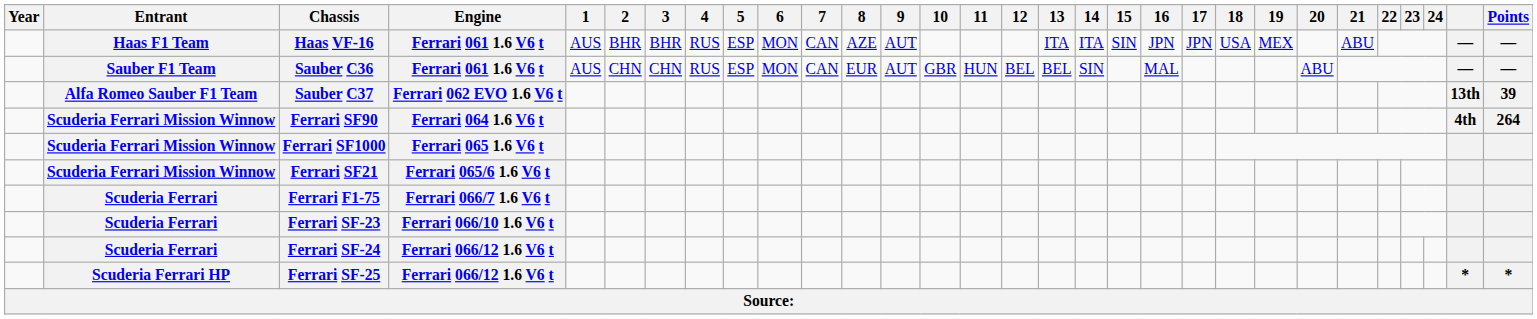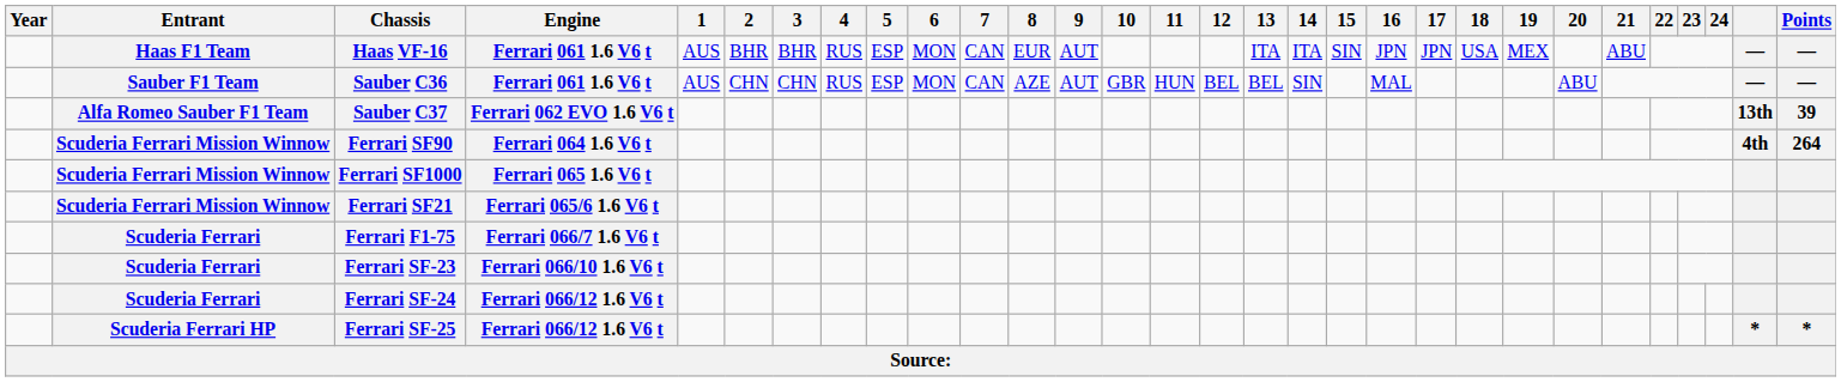 <table class="wikitable" style="text-align:center; font-size:85%">
 <tr>
 <th>Year</th>
 <th>Entrant</th>
 <th>Chassis</th>
 <th>Engine</th>
 <th>1</th>
 <th>2</th>
 <th>3</th>
 <th>4</th>
 <th>5</th>
 <th>6</th>
 <th>7</th>
 <th>8</th>
 <th>9</th>
 <th>10</th>
 <th>11</th>
 <th>12</th>
 <th>13</th>
 <th>14</th>
 <th>15</th>
 <th>16</th>
 <th>17</th>
 <th>18</th>
 <th>19</th>
 <th>20</th>
 <th>21</th>
 <th>22</th>
 <th>23</th>
 <th>24</th>
 <th></th>
 <th><a href='#'>Points</a></th>
 </tr>
 <tr>
 <td></td>
 <th nowrap><a href='#'>Haas F1 Team</a></th>
 <th nowrap><a href='#'>Haas</a> <a href='#'>VF-16</a></th>
 <th nowrap><a href='#'>Ferrari</a> <a href='#'>061</a> 1.6 <a href='#'>V6</a> <a href='#'>t</a></th>
 <td><a href='#'>AUS</a></td>
 <td><a href='#'>BHR</a></td>
 <td><a href='#'>BHR</a></td>
 <td><a href='#'>RUS</a></td>
 <td><a href='#'>ESP</a></td>
 <td><a href='#'>MON</a></td>
 <td><a href='#'>CAN</a></td>
-<td><a href='#'>AZE</a></td>
+<td><a href='#'>EUR</a></td>
 <td><a href='#'>AUT</a></td>
 <td></td>
 <td></td>
 <td></td>
 <td><a href='#'>ITA</a></td>
 <td><a href='#'>ITA</a></td>
 <td><a href='#'>SIN</a></td>
 <td><a href='#'>JPN</a></td>
 <td><a href='#'>JPN</a></td>
 <td><a href='#'>USA</a></td>
 <td><a href='#'>MEX</a></td>
 <td></td>
 <td><a href='#'>ABU</a></td>
 <td colspan="3"></td>
 <th>—</th>
 <th>—</th>
 </tr>
 <tr>
 <td></td>
 <th nowrap><a href='#'>Sauber F1 Team</a></th>
 <th nowrap><a href='#'>Sauber</a> <a href='#'>C36</a></th>
 <th nowrap><a href='#'>Ferrari</a> <a href='#'>061</a> 1.6 <a href='#'>V6</a> <a href='#'>t</a></th>
 <td><a href='#'>AUS</a></td>
 <td><a href='#'>CHN</a></td>
 <td><a href='#'>CHN</a></td>
 <td><a href='#'>RUS</a></td>
 <td><a href='#'>ESP</a></td>
 <td><a href='#'>MON</a></td>
 <td><a href='#'>CAN</a></td>
-<td><a href='#'>EUR</a></td>
+<td><a href='#'>AZE</a></td>
 <td><a href='#'>AUT</a></td>
 <td><a href='#'>GBR</a></td>
 <td><a href='#'>HUN</a></td>
 <td><a href='#'>BEL</a></td>
 <td><a href='#'>BEL</a></td>
 <td><a href='#'>SIN</a></td>
 <td></td>
 <td><a href='#'>MAL</a></td>
 <td></td>
 <td></td>
 <td></td>
 <td><a href='#'>ABU</a></td>
 <td colspan="4"></td>
 <th>—</th>
 <th>—</th>
 </tr>
 <tr>
 <td id=2018R></td>
 <th nowrap><a href='#'>Alfa Romeo Sauber F1 Team</a></th>
 <th nowrap><a href='#'>Sauber</a> <a href='#'>C37</a></th>
 <th nowrap><a href='#'>Ferrari</a> <a href='#'>062 EVO</a> 1.6 <a href='#'>V6</a> <a href='#'>t</a></th>
 <td></td>
 <td></td>
 <td></td>
 <td></td>
 <td></td>
 <td></td>
 <td></td>
 <td></td>
 <td></td>
 <td></td>
 <td></td>
 <td></td>
 <td></td>
 <td></td>
 <td></td>
 <td></td>
 <td></td>
 <td></td>
 <td></td>
 <td></td>
 <td></td>
 <td colspan="3"></td>
 <th>13th</th>
 <th>39</th>
 </tr>
 <tr>
 <td id=2019R></td>
 <th nowrap><a href='#'>Scuderia Ferrari Mission Winnow</a></th>
 <th nowrap><a href='#'>Ferrari</a> <a href='#'>SF90</a></th>
 <th nowrap><a href='#'>Ferrari</a> <a href='#'>064</a> 1.6 <a href='#'>V6</a> <a href='#'>t</a></th>
 <td></td>
 <td></td>
 <td></td>
 <td></td>
 <td></td>
 <td></td>
 <td></td>
 <td></td>
 <td></td>
 <td></td>
 <td></td>
 <td></td>
 <td></td>
 <td></td>
 <td></td>
 <td></td>
 <td></td>
 <td></td>
 <td></td>
 <td></td>
 <td></td>
 <td colspan="3"></td>
 <th>4th</th>
 <th>264</th>
 </tr>
 <tr>
 <td id=2020R></td>
 <th nowrap><a href='#'>Scuderia Ferrari Mission Winnow</a></th>
 <th nowrap><a href='#'>Ferrari</a> <a href='#'>SF1000</a></th>
 <th nowrap><a href='#'>Ferrari</a> <a href='#'>065</a> 1.6 <a href='#'>V6</a> <a href='#'>t</a></th>
 <td></td>
 <td></td>
 <td></td>
 <td></td>
 <td></td>
 <td></td>
 <td></td>
 <td></td>
 <td></td>
 <td></td>
 <td></td>
 <td></td>
 <td></td>
 <td></td>
 <td></td>
 <td></td>
 <td></td>
 <td colspan="7"></td>
 <th></th>
 <th></th>
 </tr>
 <tr>
 <td id=2021R></td>
 <th nowrap><a href='#'>Scuderia Ferrari Mission Winnow</a></th>
 <th nowrap><a href='#'>Ferrari</a> <a href='#'>SF21</a></th>
 <th nowrap><a href='#'>Ferrari</a> <a href='#'>065/6</a> 1.6 <a href='#'>V6</a> <a href='#'>t</a></th>
 <td></td>
 <td></td>
 <td></td>
 <td></td>
 <td></td>
 <td></td>
 <td></td>
 <td></td>
 <td></td>
 <td></td>
 <td></td>
 <td></td>
 <td></td>
 <td></td>
 <td></td>
 <td></td>
 <td></td>
 <td></td>
 <td></td>
 <td></td>
 <td></td>
 <td></td>
 <td colspan="2"></td>
 <th></th>
 <th></th>
 </tr>
 <tr>
 <td id=2022R></td>
 <th nowrap><a href='#'>Scuderia Ferrari</a></th>
 <th nowrap><a href='#'>Ferrari</a> <a href='#'>F1-75</a></th>
 <th nowrap><a href='#'>Ferrari</a> <a href='#'>066/7</a> 1.6 <a href='#'>V6</a> <a href='#'>t</a></th>
 <td></td>
 <td></td>
 <td></td>
 <td></td>
 <td></td>
 <td></td>
 <td></td>
 <td></td>
 <td></td>
 <td></td>
 <td></td>
 <td></td>
 <td></td>
 <td></td>
 <td></td>
 <td></td>
 <td></td>
 <td></td>
 <td></td>
 <td></td>
 <td></td>
 <td></td>
 <td colspan="2"></td>
 <th></th>
 <th></th>
 </tr>
 <tr>
 <td id=2023R></td>
 <th nowrap><a href='#'>Scuderia Ferrari</a></th>
 <th nowrap><a href='#'>Ferrari</a> <a href='#'>SF-23</a></th>
 <th nowrap><a href='#'>Ferrari</a> <a href='#'>066/10</a> 1.6 <a href='#'>V6</a> <a href='#'>t</a></th>
 <td></td>
 <td></td>
 <td></td>
 <td></td>
 <td></td>
 <td></td>
 <td></td>
 <td></td>
 <td></td>
 <td></td>
 <td></td>
 <td></td>
 <td></td>
 <td></td>
 <td></td>
 <td></td>
 <td></td>
 <td></td>
 <td></td>
 <td></td>
 <td></td>
 <td></td>
 <td colspan="2"></td>
 <th></th>
 <th></th>
 </tr>
 <tr>
 <td id=2024R></td>
 <th nowrap><a href='#'>Scuderia Ferrari</a></th>
 <th nowrap><a href='#'>Ferrari</a> <a href='#'>SF-24</a></th>
 <th nowrap><a href='#'>Ferrari</a> <a href='#'>066/12</a> 1.6 <a href='#'>V6</a> <a href='#'>t</a></th>
 <td></td>
 <td></td>
 <td></td>
 <td></td>
 <td></td>
 <td></td>
 <td></td>
 <td></td>
 <td></td>
 <td></td>
 <td></td>
 <td></td>
 <td></td>
 <td></td>
 <td></td>
 <td></td>
 <td></td>
 <td></td>
 <td></td>
 <td></td>
 <td></td>
 <td></td>
 <td></td>
 <td></td>
 <th></th>
 <th></th>
 </tr>
 <tr>
 <td id=2025R></td>
 <th nowrap><a href='#'>Scuderia Ferrari HP</a></th>
 <th nowrap><a href='#'>Ferrari</a> <a href='#'>SF-25</a></th>
 <th nowrap><a href='#'>Ferrari</a> <a href='#'>066/12</a> 1.6 <a href='#'>V6</a> <a href='#'>t</a></th>
 <td></td>
 <td></td>
 <td></td>
 <td></td>
 <td></td>
 <td></td>
 <td></td>
 <td></td>
 <td></td>
 <td></td>
 <td></td>
 <td></td>
 <td></td>
 <td></td>
 <td></td>
 <td></td>
 <td></td>
 <td></td>
 <td></td>
 <td></td>
 <td></td>
 <td></td>
 <td></td>
 <td></td>
 <th>*</th>
 <th>*</th>
 </tr>
 <tr>
 <th colspan="100">Source:</th>
 </tr>
 </table>
